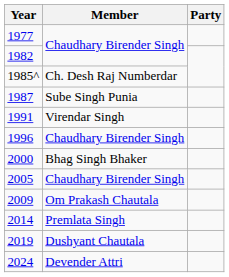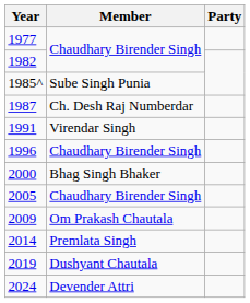 <table class="wikitable">
 <tr>
 <th>Year</th>
 <th>Member</th>
 <th colspan=2>Party</th>
 </tr>
 <tr>
 <td><a href='#'>1977</a></td>
 <td rowspan=2><a href='#'>Chaudhary Birender Singh</a></td>
 <td></td>
 </tr>
 <tr>
 <td><a href='#'>1982</a></td>
 </tr>
 <tr>
 <td>1985^</td>
-<td>Ch. Desh Raj Numberdar</td>
+<td>Sube Singh Punia</td>
 </tr>
 <tr>
 <td><a href='#'>1987</a></td>
-<td>Sube Singh Punia</td>
+<td>Ch. Desh Raj Numberdar</td>
 <td></td>
 </tr>
 <tr>
 <td><a href='#'>1991</a></td>
 <td>Virendar Singh</td>
 <td></td>
 </tr>
 <tr>
 <td><a href='#'>1996</a></td>
 <td><a href='#'>Chaudhary Birender Singh</a></td>
 <td></td>
 </tr>
 <tr>
 <td><a href='#'>2000</a></td>
 <td>Bhag Singh Bhaker</td>
 <td></td>
 </tr>
 <tr>
 <td><a href='#'>2005</a></td>
 <td><a href='#'>Chaudhary Birender Singh</a></td>
 <td></td>
 </tr>
 <tr>
 <td><a href='#'>2009</a></td>
 <td><a href='#'>Om Prakash Chautala</a></td>
 <td></td>
 </tr>
 <tr>
 <td><a href='#'>2014</a></td>
 <td><a href='#'>Premlata Singh</a></td>
 <td></td>
 </tr>
 <tr>
 <td><a href='#'>2019</a></td>
 <td><a href='#'>Dushyant Chautala</a></td>
 <td></td>
 </tr>
 <tr>
 <td><a href='#'>2024</a></td>
 <td><a href='#'>Devender Attri</a></td>
 <td></td>
 </tr>
 </table>
